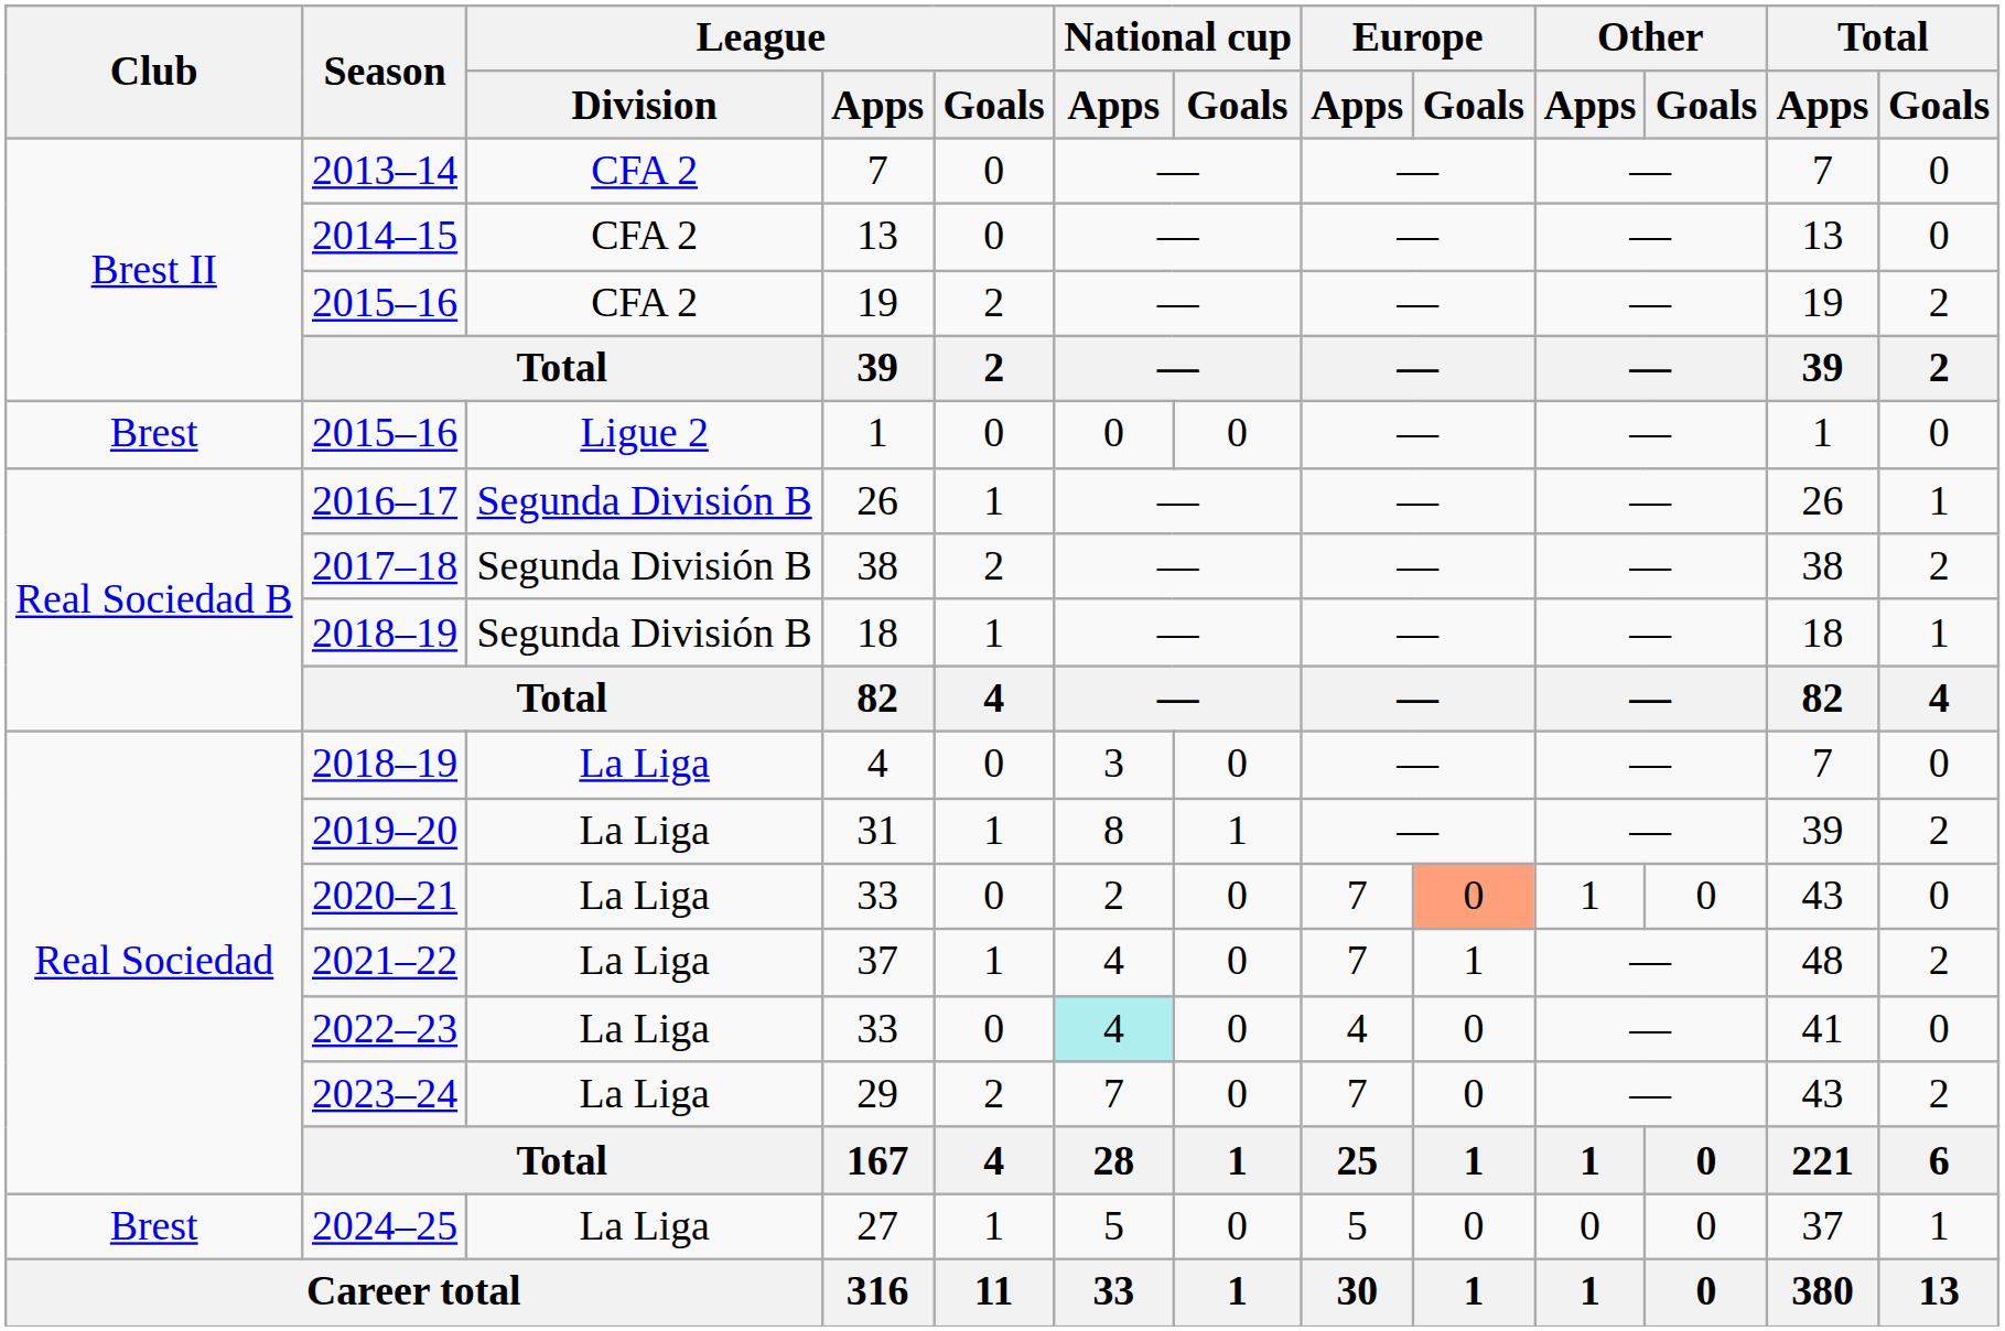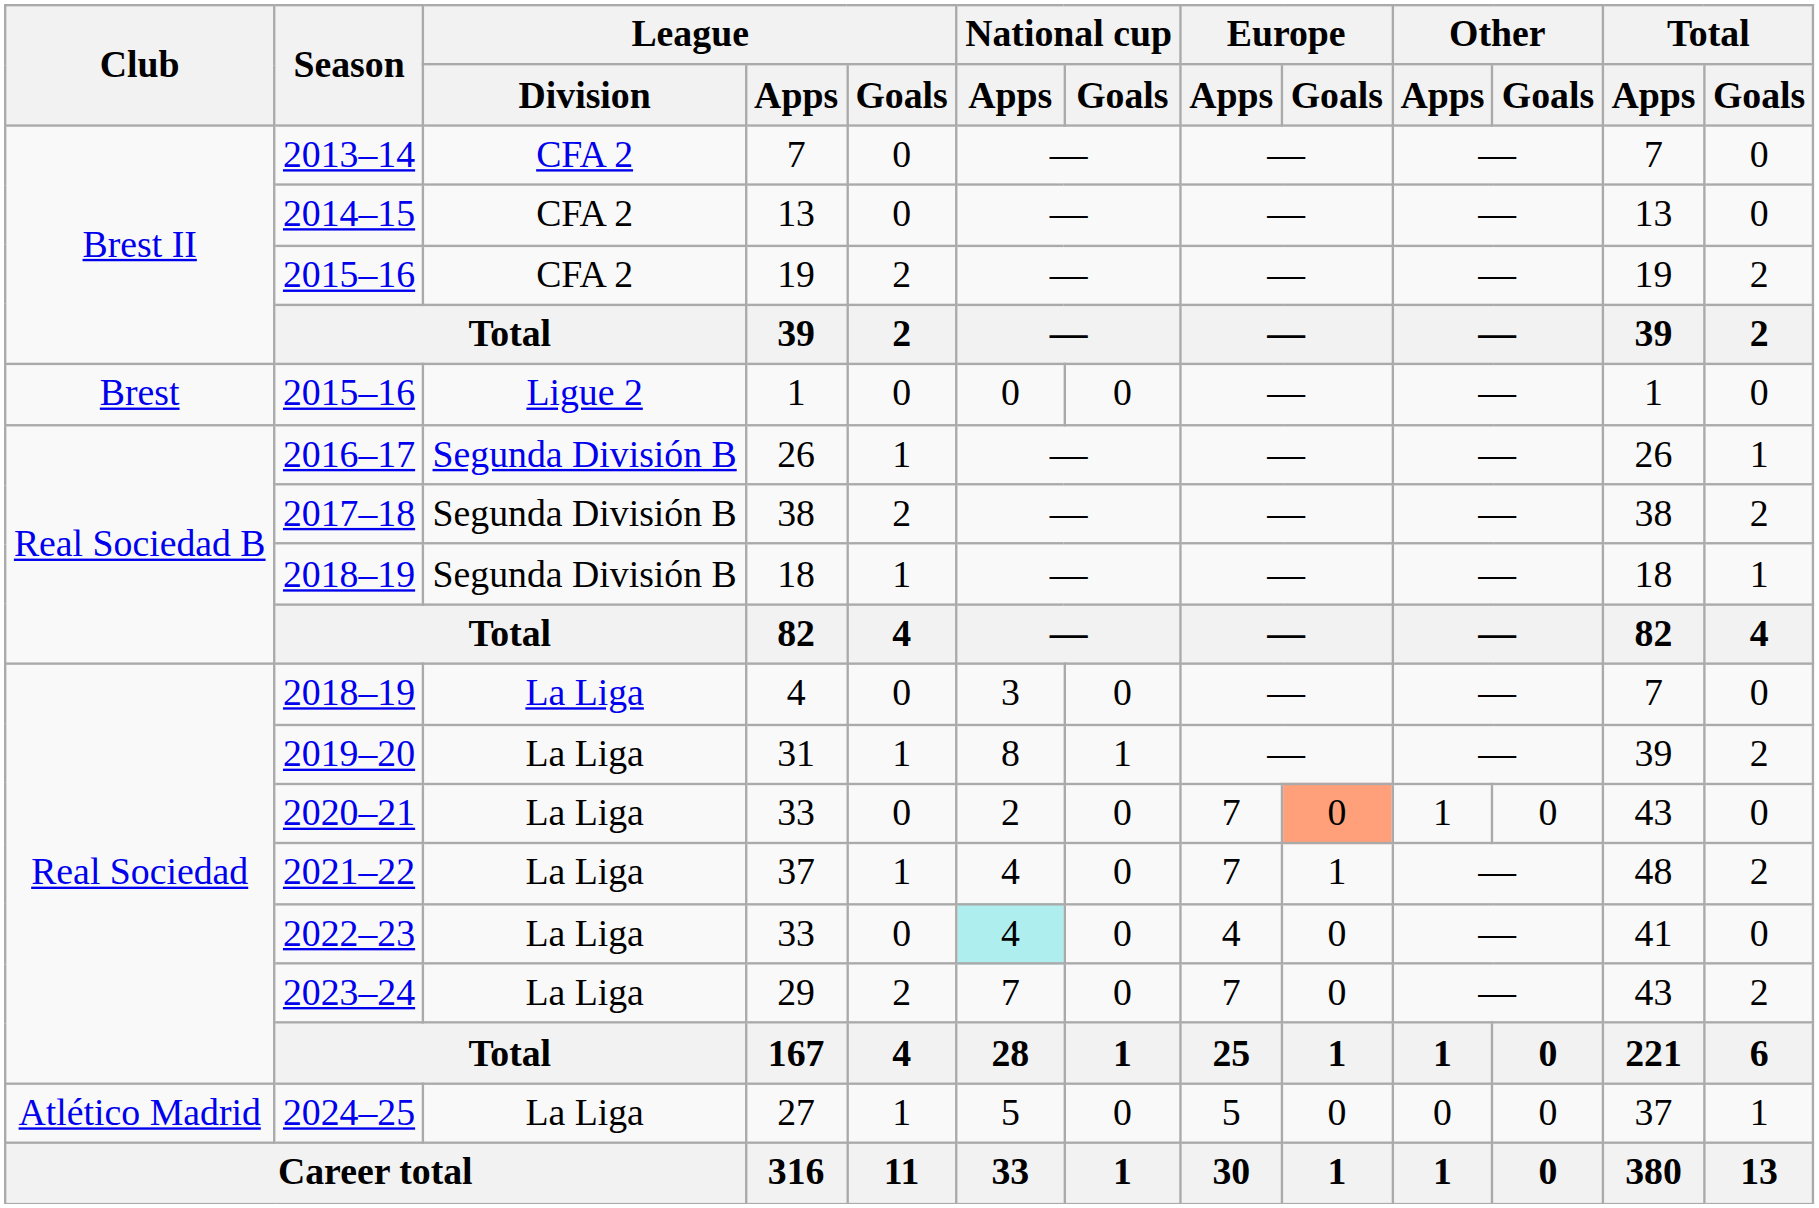 <table class="wikitable" style="text-align: center;">
 <tr>
 <th rowspan="2">Club</th>
 <th rowspan="2">Season</th>
 <th colspan="3">League</th>
 <th colspan="2">National cup</th>
 <th colspan="2">Europe</th>
 <th colspan="2">Other</th>
 <th colspan="2">Total</th>
 </tr>
 <tr>
 <th>Division</th>
 <th>Apps</th>
 <th>Goals</th>
 <th>Apps</th>
 <th>Goals</th>
 <th>Apps</th>
 <th>Goals</th>
 <th>Apps</th>
 <th>Goals</th>
 <th>Apps</th>
 <th>Goals</th>
 </tr>
 <tr>
 <td rowspan="4"><a href='#'>Brest II</a></td>
 <td><a href='#'>2013–14</a></td>
 <td><a href='#'>CFA 2</a></td>
 <td>7</td>
 <td>0</td>
 <td colspan="2">—</td>
 <td colspan="2">—</td>
 <td colspan="2">—</td>
 <td>7</td>
 <td>0</td>
 </tr>
 <tr>
 <td><a href='#'>2014–15</a></td>
 <td>CFA 2</td>
 <td>13</td>
 <td>0</td>
 <td colspan="2">—</td>
 <td colspan="2">—</td>
 <td colspan="2">—</td>
 <td>13</td>
 <td>0</td>
 </tr>
 <tr>
 <td><a href='#'>2015–16</a></td>
 <td>CFA 2</td>
 <td>19</td>
 <td>2</td>
 <td colspan="2">—</td>
 <td colspan="2">—</td>
 <td colspan="2">—</td>
 <td>19</td>
 <td>2</td>
 </tr>
 <tr>
 <th colspan="2">Total</th>
 <th>39</th>
 <th>2</th>
 <th colspan="2">—</th>
 <th colspan="2">—</th>
 <th colspan="2">—</th>
 <th>39</th>
 <th>2</th>
 </tr>
 <tr>
 <td><a href='#'>Brest</a></td>
 <td><a href='#'>2015–16</a></td>
 <td><a href='#'>Ligue 2</a></td>
 <td>1</td>
 <td>0</td>
 <td>0</td>
 <td>0</td>
 <td colspan="2">—</td>
 <td colspan="2">—</td>
 <td>1</td>
 <td>0</td>
 </tr>
 <tr>
 <td rowspan="4"><a href='#'>Real Sociedad B</a></td>
 <td><a href='#'>2016–17</a></td>
 <td><a href='#'>Segunda División B</a></td>
 <td>26</td>
 <td>1</td>
 <td colspan="2">—</td>
 <td colspan="2">—</td>
 <td colspan="2">—</td>
 <td>26</td>
 <td>1</td>
 </tr>
 <tr>
 <td><a href='#'>2017–18</a></td>
 <td>Segunda División B</td>
 <td>38</td>
 <td>2</td>
 <td colspan="2">—</td>
 <td colspan="2">—</td>
 <td colspan="2">—</td>
 <td>38</td>
 <td>2</td>
 </tr>
 <tr>
 <td><a href='#'>2018–19</a></td>
 <td>Segunda División B</td>
 <td>18</td>
 <td>1</td>
 <td colspan="2">—</td>
 <td colspan="2">—</td>
 <td colspan="2">—</td>
 <td>18</td>
 <td>1</td>
 </tr>
 <tr>
 <th colspan="2">Total</th>
 <th>82</th>
 <th>4</th>
 <th colspan="2">—</th>
 <th colspan="2">—</th>
 <th colspan="2">—</th>
 <th>82</th>
 <th>4</th>
 </tr>
 <tr>
 <td rowspan="7"><a href='#'>Real Sociedad</a></td>
 <td><a href='#'>2018–19</a></td>
 <td><a href='#'>La Liga</a></td>
 <td>4</td>
 <td>0</td>
 <td>3</td>
 <td>0</td>
 <td colspan="2">—</td>
 <td colspan="2">—</td>
 <td>7</td>
 <td>0</td>
 </tr>
 <tr>
 <td><a href='#'>2019–20</a></td>
 <td>La Liga</td>
 <td>31</td>
 <td>1</td>
 <td>8</td>
 <td>1</td>
 <td colspan="2">—</td>
 <td colspan="2">—</td>
 <td>39</td>
 <td>2</td>
 </tr>
 <tr>
 <td><a href='#'>2020–21</a></td>
 <td>La Liga</td>
 <td>33</td>
 <td>0</td>
 <td>2</td>
 <td>0</td>
 <td>7</td>
 <td style="background: lightsalmon;">0</td>
 <td>1</td>
 <td>0</td>
 <td>43</td>
 <td>0</td>
 </tr>
 <tr>
 <td><a href='#'>2021–22</a></td>
 <td>La Liga</td>
 <td>37</td>
 <td>1</td>
 <td>4</td>
 <td>0</td>
 <td>7</td>
 <td>1</td>
 <td colspan="2">—</td>
 <td>48</td>
 <td>2</td>
 </tr>
 <tr>
 <td><a href='#'>2022–23</a></td>
 <td>La Liga</td>
 <td>33</td>
 <td>0</td>
 <td style="background: paleturquoise;">4</td>
 <td>0</td>
 <td>4</td>
 <td>0</td>
 <td colspan="2">—</td>
 <td>41</td>
 <td>0</td>
 </tr>
 <tr>
 <td><a href='#'>2023–24</a></td>
 <td>La Liga</td>
 <td>29</td>
 <td>2</td>
 <td>7</td>
 <td>0</td>
 <td>7</td>
 <td>0</td>
 <td colspan="2">—</td>
 <td>43</td>
 <td>2</td>
 </tr>
 <tr>
 <th colspan="2">Total</th>
 <th>167</th>
 <th>4</th>
 <th>28</th>
 <th>1</th>
 <th>25</th>
 <th>1</th>
 <th>1</th>
 <th>0</th>
 <th>221</th>
 <th>6</th>
 </tr>
 <tr>
-<td><a href='#'>Brest</a></td>
+<td><a href='#'>Atlético Madrid</a></td>
 <td><a href='#'>2024–25</a></td>
 <td>La Liga</td>
 <td>27</td>
 <td>1</td>
 <td>5</td>
 <td>0</td>
 <td>5</td>
 <td>0</td>
 <td>0</td>
 <td>0</td>
 <td>37</td>
 <td>1</td>
 </tr>
 <tr>
 <th colspan="3">Career total</th>
 <th>316</th>
 <th>11</th>
 <th>33</th>
 <th>1</th>
 <th>30</th>
 <th>1</th>
 <th>1</th>
 <th>0</th>
 <th>380</th>
 <th>13</th>
 </tr>
 </table>
